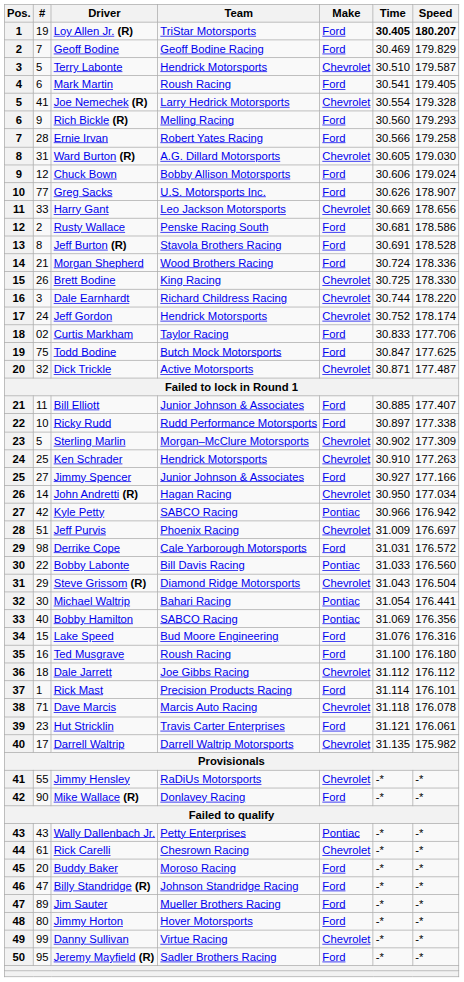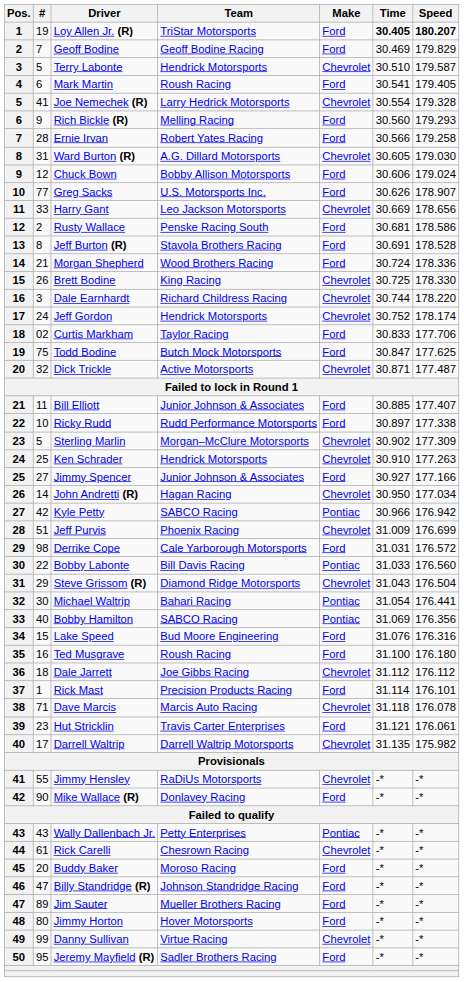 <table class="wikitable" style="font-size:95%">
 <tr>
 <th>Pos.</th>
 <th>#</th>
 <th>Driver</th>
 <th>Team</th>
 <th>Make</th>
 <th>Time</th>
 <th>Speed</th>
 </tr>
 <tr>
 <th>1</th>
 <td>19</td>
 <td><a href='#'>Loy Allen Jr.</a> <strong>(R)</strong></td>
 <td><a href='#'>TriStar Motorsports</a></td>
 <td><a href='#'>Ford</a></td>
 <td><strong>30.405</strong></td>
 <td><strong>180.207</strong></td>
 </tr>
 <tr>
 <th>2</th>
 <td>7</td>
 <td><a href='#'>Geoff Bodine</a></td>
 <td><a href='#'>Geoff Bodine Racing</a></td>
 <td><a href='#'>Ford</a></td>
 <td>30.469</td>
 <td>179.829</td>
 </tr>
 <tr>
 <th>3</th>
 <td>5</td>
 <td><a href='#'>Terry Labonte</a></td>
 <td><a href='#'>Hendrick Motorsports</a></td>
 <td><a href='#'>Chevrolet</a></td>
 <td>30.510</td>
 <td>179.587</td>
 </tr>
 <tr>
 <th>4</th>
 <td>6</td>
 <td><a href='#'>Mark Martin</a></td>
 <td><a href='#'>Roush Racing</a></td>
 <td><a href='#'>Ford</a></td>
 <td>30.541</td>
 <td>179.405</td>
 </tr>
 <tr>
 <th>5</th>
 <td>41</td>
 <td><a href='#'>Joe Nemechek</a> <strong>(R)</strong></td>
 <td><a href='#'>Larry Hedrick Motorsports</a></td>
 <td><a href='#'>Chevrolet</a></td>
 <td>30.554</td>
 <td>179.328</td>
 </tr>
 <tr>
 <th>6</th>
 <td>9</td>
 <td><a href='#'>Rich Bickle</a> <strong>(R)</strong></td>
 <td><a href='#'>Melling Racing</a></td>
 <td><a href='#'>Ford</a></td>
 <td>30.560</td>
 <td>179.293</td>
 </tr>
 <tr>
 <th>7</th>
 <td>28</td>
 <td><a href='#'>Ernie Irvan</a></td>
 <td><a href='#'>Robert Yates Racing</a></td>
 <td><a href='#'>Ford</a></td>
 <td>30.566</td>
 <td>179.258</td>
 </tr>
 <tr>
 <th>8</th>
 <td>31</td>
 <td><a href='#'>Ward Burton</a> <strong>(R)</strong></td>
 <td><a href='#'>A.G. Dillard Motorsports</a></td>
 <td><a href='#'>Chevrolet</a></td>
 <td>30.605</td>
 <td>179.030</td>
 </tr>
 <tr>
 <th>9</th>
 <td>12</td>
 <td><a href='#'>Chuck Bown</a></td>
 <td><a href='#'>Bobby Allison Motorsports</a></td>
 <td><a href='#'>Ford</a></td>
 <td>30.606</td>
 <td>179.024</td>
 </tr>
 <tr>
 <th>10</th>
 <td>77</td>
 <td><a href='#'>Greg Sacks</a></td>
 <td><a href='#'>U.S. Motorsports Inc.</a></td>
 <td><a href='#'>Ford</a></td>
 <td>30.626</td>
 <td>178.907</td>
 </tr>
 <tr>
 <th>11</th>
 <td>33</td>
 <td><a href='#'>Harry Gant</a></td>
 <td><a href='#'>Leo Jackson Motorsports</a></td>
 <td><a href='#'>Chevrolet</a></td>
 <td>30.669</td>
 <td>178.656</td>
 </tr>
 <tr>
 <th>12</th>
 <td>2</td>
 <td><a href='#'>Rusty Wallace</a></td>
 <td><a href='#'>Penske Racing South</a></td>
 <td><a href='#'>Ford</a></td>
 <td>30.681</td>
 <td>178.586</td>
 </tr>
 <tr>
 <th>13</th>
 <td>8</td>
 <td><a href='#'>Jeff Burton</a> <strong>(R)</strong></td>
 <td><a href='#'>Stavola Brothers Racing</a></td>
 <td><a href='#'>Ford</a></td>
 <td>30.691</td>
 <td>178.528</td>
 </tr>
 <tr>
 <th>14</th>
 <td>21</td>
 <td><a href='#'>Morgan Shepherd</a></td>
 <td><a href='#'>Wood Brothers Racing</a></td>
 <td><a href='#'>Ford</a></td>
 <td>30.724</td>
 <td>178.336</td>
 </tr>
 <tr>
 <th>15</th>
 <td>26</td>
 <td><a href='#'>Brett Bodine</a></td>
 <td><a href='#'>King Racing</a></td>
 <td><a href='#'>Chevrolet</a></td>
 <td>30.725</td>
 <td>178.330</td>
 </tr>
 <tr>
 <th>16</th>
 <td>3</td>
 <td><a href='#'>Dale Earnhardt</a></td>
 <td><a href='#'>Richard Childress Racing</a></td>
 <td><a href='#'>Chevrolet</a></td>
 <td>30.744</td>
 <td>178.220</td>
 </tr>
 <tr>
 <th>17</th>
 <td>24</td>
 <td><a href='#'>Jeff Gordon</a></td>
 <td><a href='#'>Hendrick Motorsports</a></td>
 <td><a href='#'>Chevrolet</a></td>
 <td>30.752</td>
 <td>178.174</td>
 </tr>
 <tr>
 <th>18</th>
 <td>02</td>
 <td><a href='#'>Curtis Markham</a></td>
 <td><a href='#'>Taylor Racing</a></td>
 <td><a href='#'>Ford</a></td>
 <td>30.833</td>
 <td>177.706</td>
 </tr>
 <tr>
 <th>19</th>
 <td>75</td>
 <td><a href='#'>Todd Bodine</a></td>
 <td><a href='#'>Butch Mock Motorsports</a></td>
 <td><a href='#'>Ford</a></td>
 <td>30.847</td>
 <td>177.625</td>
 </tr>
 <tr>
 <th>20</th>
 <td>32</td>
 <td><a href='#'>Dick Trickle</a></td>
 <td><a href='#'>Active Motorsports</a></td>
 <td><a href='#'>Chevrolet</a></td>
 <td>30.871</td>
 <td>177.487</td>
 </tr>
 <tr>
 <th colspan="7">Failed to lock in Round 1</th>
 </tr>
 <tr>
 <th>21</th>
 <td>11</td>
 <td><a href='#'>Bill Elliott</a></td>
 <td><a href='#'>Junior Johnson & Associates</a></td>
 <td><a href='#'>Ford</a></td>
 <td>30.885</td>
 <td>177.407</td>
 </tr>
 <tr>
 <th>22</th>
 <td>10</td>
 <td><a href='#'>Ricky Rudd</a></td>
 <td><a href='#'>Rudd Performance Motorsports</a></td>
 <td><a href='#'>Ford</a></td>
 <td>30.897</td>
 <td>177.338</td>
 </tr>
 <tr>
 <th>23</th>
 <td>5</td>
 <td><a href='#'>Sterling Marlin</a></td>
 <td><a href='#'>Morgan–McClure Motorsports</a></td>
 <td><a href='#'>Chevrolet</a></td>
 <td>30.902</td>
 <td>177.309</td>
 </tr>
 <tr>
 <th>24</th>
 <td>25</td>
 <td><a href='#'>Ken Schrader</a></td>
 <td><a href='#'>Hendrick Motorsports</a></td>
 <td><a href='#'>Chevrolet</a></td>
 <td>30.910</td>
 <td>177.263</td>
 </tr>
 <tr>
 <th>25</th>
 <td>27</td>
 <td><a href='#'>Jimmy Spencer</a></td>
 <td><a href='#'>Junior Johnson & Associates</a></td>
 <td><a href='#'>Ford</a></td>
 <td>30.927</td>
 <td>177.166</td>
 </tr>
 <tr>
 <th>26</th>
 <td>14</td>
 <td><a href='#'>John Andretti</a> <strong>(R)</strong></td>
 <td><a href='#'>Hagan Racing</a></td>
 <td><a href='#'>Chevrolet</a></td>
 <td>30.950</td>
 <td>177.034</td>
 </tr>
 <tr>
 <th>27</th>
 <td>42</td>
 <td><a href='#'>Kyle Petty</a></td>
 <td><a href='#'>SABCO Racing</a></td>
 <td><a href='#'>Pontiac</a></td>
 <td>30.966</td>
 <td>176.942</td>
 </tr>
 <tr>
 <th>28</th>
 <td>51</td>
 <td><a href='#'>Jeff Purvis</a></td>
 <td><a href='#'>Phoenix Racing</a></td>
 <td><a href='#'>Chevrolet</a></td>
 <td>31.009</td>
-<td>176.697</td>
+<td>176.699</td>
 </tr>
 <tr>
 <th>29</th>
 <td>98</td>
 <td><a href='#'>Derrike Cope</a></td>
 <td><a href='#'>Cale Yarborough Motorsports</a></td>
 <td><a href='#'>Ford</a></td>
 <td>31.031</td>
 <td>176.572</td>
 </tr>
 <tr>
 <th>30</th>
 <td>22</td>
 <td><a href='#'>Bobby Labonte</a></td>
 <td><a href='#'>Bill Davis Racing</a></td>
 <td><a href='#'>Pontiac</a></td>
 <td>31.033</td>
 <td>176.560</td>
 </tr>
 <tr>
 <th>31</th>
 <td>29</td>
 <td><a href='#'>Steve Grissom</a> <strong>(R)</strong></td>
 <td><a href='#'>Diamond Ridge Motorsports</a></td>
 <td><a href='#'>Chevrolet</a></td>
 <td>31.043</td>
 <td>176.504</td>
 </tr>
 <tr>
 <th>32</th>
 <td>30</td>
 <td><a href='#'>Michael Waltrip</a></td>
 <td><a href='#'>Bahari Racing</a></td>
 <td><a href='#'>Pontiac</a></td>
 <td>31.054</td>
 <td>176.441</td>
 </tr>
 <tr>
 <th>33</th>
 <td>40</td>
 <td><a href='#'>Bobby Hamilton</a></td>
 <td><a href='#'>SABCO Racing</a></td>
 <td><a href='#'>Pontiac</a></td>
 <td>31.069</td>
 <td>176.356</td>
 </tr>
 <tr>
 <th>34</th>
 <td>15</td>
 <td><a href='#'>Lake Speed</a></td>
 <td><a href='#'>Bud Moore Engineering</a></td>
 <td><a href='#'>Ford</a></td>
 <td>31.076</td>
 <td>176.316</td>
 </tr>
 <tr>
 <th>35</th>
 <td>16</td>
 <td><a href='#'>Ted Musgrave</a></td>
 <td><a href='#'>Roush Racing</a></td>
 <td><a href='#'>Ford</a></td>
 <td>31.100</td>
 <td>176.180</td>
 </tr>
 <tr>
 <th>36</th>
 <td>18</td>
 <td><a href='#'>Dale Jarrett</a></td>
 <td><a href='#'>Joe Gibbs Racing</a></td>
 <td><a href='#'>Chevrolet</a></td>
 <td>31.112</td>
 <td>176.112</td>
 </tr>
 <tr>
 <th>37</th>
 <td>1</td>
 <td><a href='#'>Rick Mast</a></td>
 <td><a href='#'>Precision Products Racing</a></td>
 <td><a href='#'>Ford</a></td>
 <td>31.114</td>
 <td>176.101</td>
 </tr>
 <tr>
 <th>38</th>
 <td>71</td>
 <td><a href='#'>Dave Marcis</a></td>
 <td><a href='#'>Marcis Auto Racing</a></td>
 <td><a href='#'>Chevrolet</a></td>
 <td>31.118</td>
 <td>176.078</td>
 </tr>
 <tr>
 <th>39</th>
 <td>23</td>
 <td><a href='#'>Hut Stricklin</a></td>
 <td><a href='#'>Travis Carter Enterprises</a></td>
 <td><a href='#'>Ford</a></td>
 <td>31.121</td>
 <td>176.061</td>
 </tr>
 <tr>
 <th>40</th>
 <td>17</td>
 <td><a href='#'>Darrell Waltrip</a></td>
 <td><a href='#'>Darrell Waltrip Motorsports</a></td>
 <td><a href='#'>Chevrolet</a></td>
 <td>31.135</td>
 <td>175.982</td>
 </tr>
 <tr>
 <th colspan="7">Provisionals</th>
 </tr>
 <tr>
 <th>41</th>
 <td>55</td>
 <td><a href='#'>Jimmy Hensley</a></td>
 <td><a href='#'>RaDiUs Motorsports</a></td>
 <td><a href='#'>Chevrolet</a></td>
 <td>-*</td>
 <td>-*</td>
 </tr>
 <tr>
 <th>42</th>
 <td>90</td>
 <td><a href='#'>Mike Wallace</a> <strong>(R)</strong></td>
 <td><a href='#'>Donlavey Racing</a></td>
 <td><a href='#'>Ford</a></td>
 <td>-*</td>
 <td>-*</td>
 </tr>
 <tr>
 <th colspan="7">Failed to qualify</th>
 </tr>
 <tr>
 <th>43</th>
 <td>43</td>
 <td><a href='#'>Wally Dallenbach Jr.</a></td>
 <td><a href='#'>Petty Enterprises</a></td>
 <td><a href='#'>Pontiac</a></td>
 <td>-*</td>
 <td>-*</td>
 </tr>
 <tr>
 <th>44</th>
 <td>61</td>
 <td><a href='#'>Rick Carelli</a></td>
 <td><a href='#'>Chesrown Racing</a></td>
 <td><a href='#'>Chevrolet</a></td>
 <td>-*</td>
 <td>-*</td>
 </tr>
 <tr>
 <th>45</th>
 <td>20</td>
 <td><a href='#'>Buddy Baker</a></td>
 <td><a href='#'>Moroso Racing</a></td>
 <td><a href='#'>Ford</a></td>
 <td>-*</td>
 <td>-*</td>
 </tr>
 <tr>
 <th>46</th>
 <td>47</td>
 <td><a href='#'>Billy Standridge</a> <strong>(R)</strong></td>
 <td><a href='#'>Johnson Standridge Racing</a></td>
 <td><a href='#'>Ford</a></td>
 <td>-*</td>
 <td>-*</td>
 </tr>
 <tr>
 <th>47</th>
 <td>89</td>
 <td><a href='#'>Jim Sauter</a></td>
 <td><a href='#'>Mueller Brothers Racing</a></td>
 <td><a href='#'>Ford</a></td>
 <td>-*</td>
 <td>-*</td>
 </tr>
 <tr>
 <th>48</th>
 <td>80</td>
 <td><a href='#'>Jimmy Horton</a></td>
 <td><a href='#'>Hover Motorsports</a></td>
 <td><a href='#'>Ford</a></td>
 <td>-*</td>
 <td>-*</td>
 </tr>
 <tr>
 <th>49</th>
 <td>99</td>
 <td><a href='#'>Danny Sullivan</a></td>
 <td><a href='#'>Virtue Racing</a></td>
 <td><a href='#'>Chevrolet</a></td>
 <td>-*</td>
 <td>-*</td>
 </tr>
 <tr>
 <th>50</th>
 <td>95</td>
 <td><a href='#'>Jeremy Mayfield</a> <strong>(R)</strong></td>
 <td><a href='#'>Sadler Brothers Racing</a></td>
 <td><a href='#'>Ford</a></td>
 <td>-*</td>
 <td>-*</td>
 </tr>
 <tr>
 <th colspan="7"></th>
 </tr>
 <tr>
 <th colspan="7"></th>
 </tr>
 </table>
